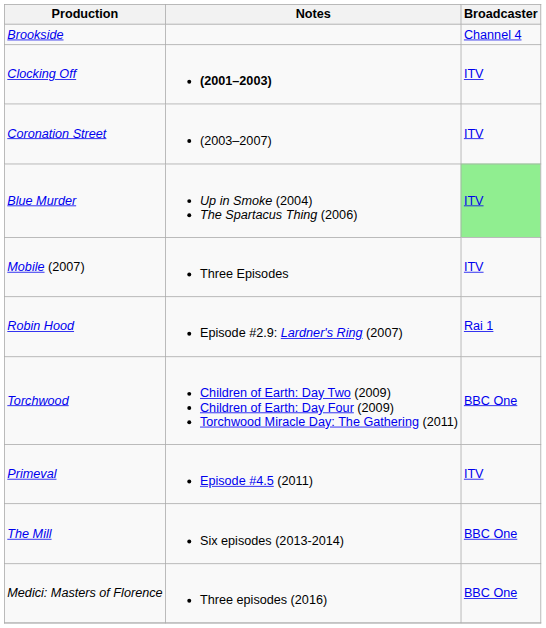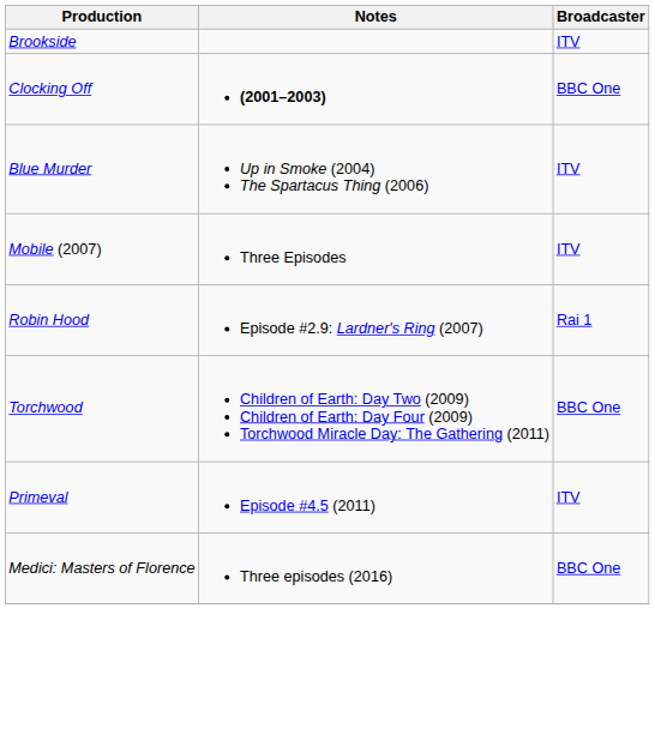 <table class="wikitable">
 <tr style="background:#ccc; text-align:center;">
 <th>Production</th>
 <th>Notes</th>
 <th>Broadcaster</th>
 </tr>
 <tr>
 <td><em><a href='#'>Brookside</a></em></td>
 <td></td>
-<td><a href='#'>Channel 4</a></td>
+<td><a href='#'>ITV</a></td>
 </tr>
 <tr>
 <td><em><a href='#'>Clocking Off</a></em></td>
 <td><strong><br><ul><li>(2001–2003)</li></ul></strong></td>
-<td><a href='#'>ITV</a></td>
-</tr>
-<tr>
-<td><em><a href='#'>Coronation Street</a></em></td>
-<td><br><ul><li>(2003–2007)</li></ul></td>
-<td><a href='#'>ITV</a></td>
+<td><a href='#'>BBC One</a></td>
 </tr>
 <tr>
 <td><em><a href='#'>Blue Murder</a></em></td>
 <td><br><ul><li><em>Up in Smoke</em> (2004)</li><li><em>The Spartacus Thing</em> (2006)</li></ul></td>
-<td style="background: lightgreen;"><a href='#'>ITV</a></td>
+<td><a href='#'>ITV</a></td>
 </tr>
 <tr>
 <td><em><a href='#'>Mobile</a></em> (2007)</td>
 <td><br><ul><li>Three Episodes</li></ul></td>
 <td><a href='#'>ITV</a></td>
 </tr>
 <tr>
 <td><em><a href='#'>Robin Hood</a></em></td>
 <td><br><ul><li>Episode #2.9: <em><a href='#'>Lardner's Ring</a></em> (2007)</li></ul></td>
 <td><a href='#'>Rai 1</a></td>
 </tr>
 <tr>
 <td><em><a href='#'>Torchwood</a></em></td>
 <td><br><ul><li><a href='#'>Children of Earth: Day Two</a> (2009)</li><li><a href='#'>Children of Earth: Day Four</a> (2009)</li><li><a href='#'>Torchwood Miracle Day: The Gathering</a> (2011)</li></ul></td>
 <td><a href='#'>BBC One</a></td>
 </tr>
 <tr>
 <td><em><a href='#'>Primeval</a></em></td>
 <td><br><ul><li><a href='#'>Episode #4.5</a> (2011)</li></ul></td>
 <td><a href='#'>ITV</a></td>
 </tr>
 <tr>
-<td><em><a href='#'>The Mill</a></em></td>
-<td><br><ul><li>Six episodes (2013-2014)</li></ul></td>
-<td><a href='#'>BBC One</a></td>
-</tr>
-<tr>
 <td><em>Medici: Masters of Florence</em></td>
 <td><br><ul><li>Three episodes (2016)</li></ul></td>
 <td><a href='#'>BBC One</a></td>
 </tr>
 <tr>
 </tr>
 </table>
